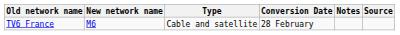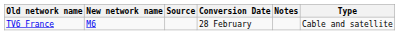 <table class="wikitable">
 <tr>
 <th>Old network name</th>
 <th>New network name</th>
-<th>Type</th>
+<th>Source</th>
 <th>Conversion Date</th>
 <th>Notes</th>
-<th>Source</th>
+<th>Type</th>
 </tr>
 <tr>
 <td><a href='#'>TV6 France</a></td>
 <td><a href='#'>M6</a></td>
-<td>Cable and satellite</td>
+<td></td>
 <td>28 February</td>
 <td></td>
-<td></td>
+<td>Cable and satellite</td>
 </tr>
 </table>
